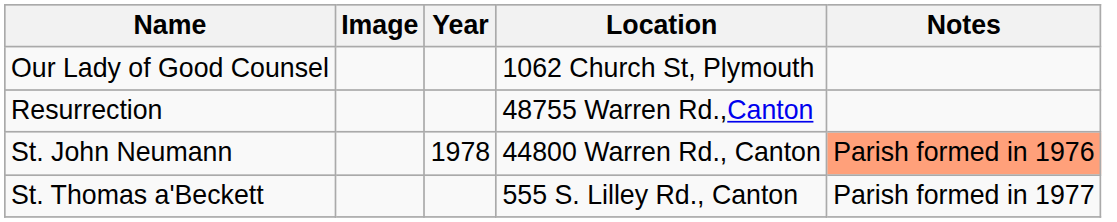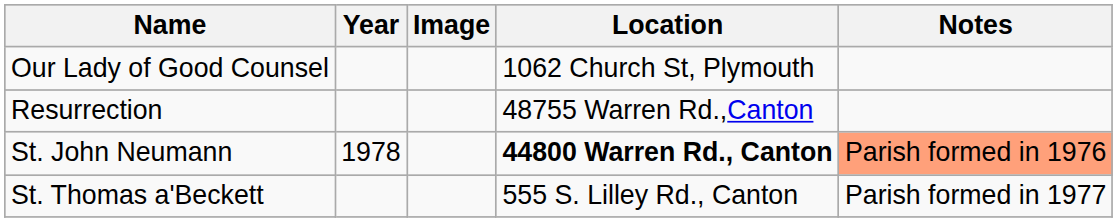 <table class="wikitable sortable">
 <tr>
 <th>Name</th>
+<th>Year</th>
 <th class="unsortable">Image</th>
-<th>Year</th>
 <th class="unsortable">Location</th>
 <th class="unsortable">Notes</th>
 </tr>
 <tr>
 <td>Our Lady of Good Counsel</td>
 <td></td>
 <td></td>
 <td>1062 Church St, Plymouth</td>
 <td></td>
 </tr>
 <tr>
 <td>Resurrection</td>
 <td></td>
 <td></td>
 <td>48755 Warren Rd.,<a href='#'>Canton</a></td>
 <td></td>
 </tr>
 <tr>
 <td>St. John Neumann</td>
+<td>1978</td>
 <td></td>
-<td>1978</td>
-<td>44800 Warren Rd., Canton</td>
+<td><strong>44800 Warren Rd., Canton</strong></td>
 <td style="background: lightsalmon;">Parish formed in 1976</td>
 </tr>
 <tr>
 <td>St. Thomas a'Beckett</td>
 <td></td>
 <td></td>
 <td>555 S. Lilley Rd., Canton</td>
 <td>Parish formed in 1977</td>
 </tr>
 </table>
